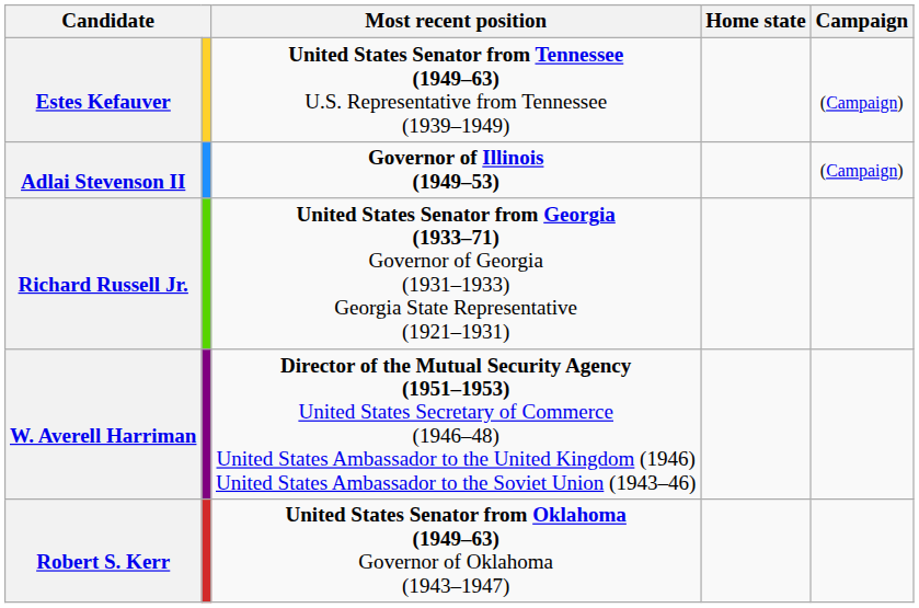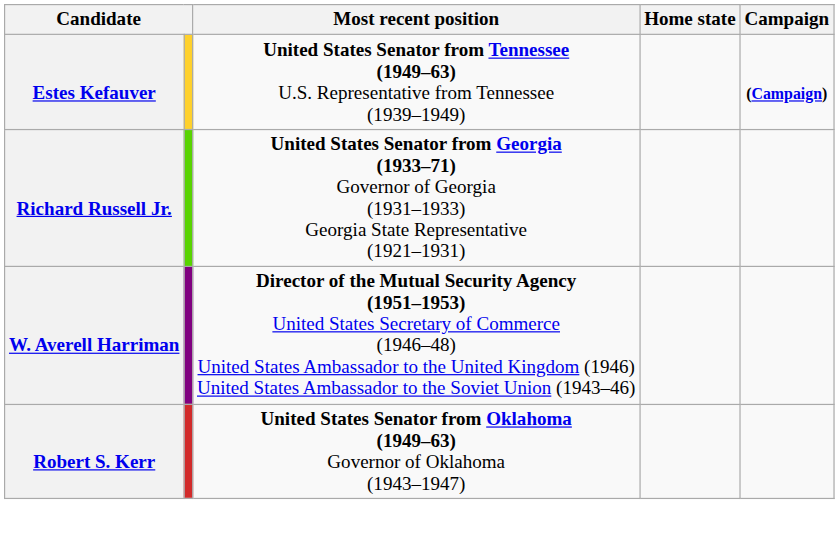 <table class="wikitable sortable" style="text-align:center;">
 <tr>
 <th colspan="2">Candidate</th>
 <th class="unsortable">Most recent position</th>
 <th>Home state</th>
 <th data-sort-type="date">Campaign</th>
 </tr>
 <tr>
 <th scope="row" data-sort-value="Kefauver"><br><a href='#'>Estes Kefauver</a></th>
 <td style="background:#ffd12b;"></td>
 <td><strong>United States Senator from <a href='#'>Tennessee</a><br>(1949–63)</strong><br>U.S. Representative from Tennessee<br>(1939–1949)</td>
 <td></td>
-<td><br><small>(<a href='#'>Campaign</a>)</small></td>
-</tr>
-<tr>
-<th scope="row" data-sort-value="Stevenson"><br><a href='#'>Adlai Stevenson II</a></th>
-<td style="background:#1E90FF;"></td>
-<td><strong>Governor of <a href='#'>Illinois</a><br>(1949–53)</strong></td>
-<td></td>
-<td data-sort-value="03-04-2016"><small>(<a href='#'>Campaign</a>)</small></td>
+<td><strong><br><small>(<a href='#'>Campaign</a>)</small></strong></td>
 </tr>
 <tr>
 <th scope="row" data-sort-value="Russell"><br><a href='#'>Richard Russell Jr.</a></th>
 <td style="background:#58d400;"></td>
 <td><strong>United States Senator from <a href='#'>Georgia</a><br>(1933–71)</strong><br>Governor of Georgia<br>(1931–1933)<br>Georgia State Representative<br>(1921–1931)</td>
 <td></td>
 <td></td>
 </tr>
 <tr>
 <th scope="row" data-sort-value="Harriman"><br><a href='#'>W. Averell Harriman</a></th>
 <td style="background:#800080;"></td>
 <td><strong>Director of the Mutual Security Agency<br>(1951–1953)</strong><br><a href='#'>United States Secretary of Commerce</a><br>(1946–48)<br><a href='#'>United States Ambassador to the United Kingdom</a> (1946)<br><a href='#'>United States Ambassador to the Soviet Union</a> (1943–46)</td>
 <td></td>
 <td data-sort-value="03-04-2016"></td>
 </tr>
 <tr>
 <th scope="row" data-sort-value="Kerr"><br><a href='#'>Robert S. Kerr</a></th>
 <td style="background:#d22a2a;"></td>
 <td><strong>United States Senator from <a href='#'>Oklahoma</a><br>(1949–63)</strong><br>Governor of Oklahoma<br>(1943–1947)</td>
 <td></td>
 <td></td>
 </tr>
 </table>
